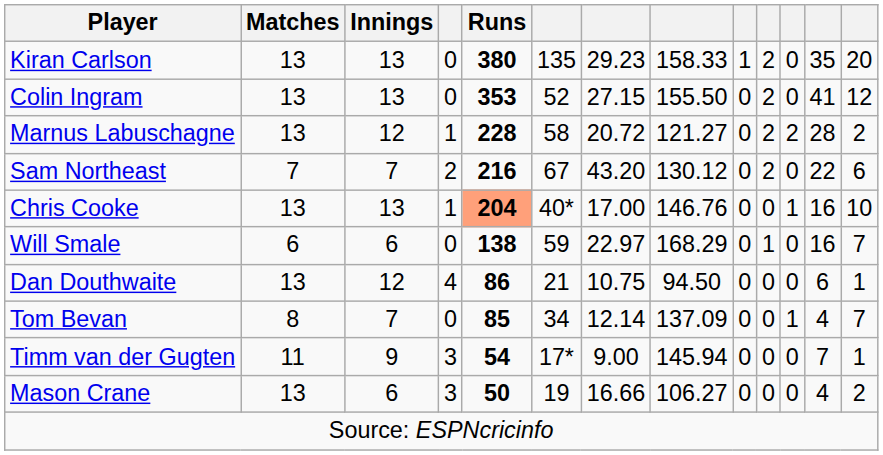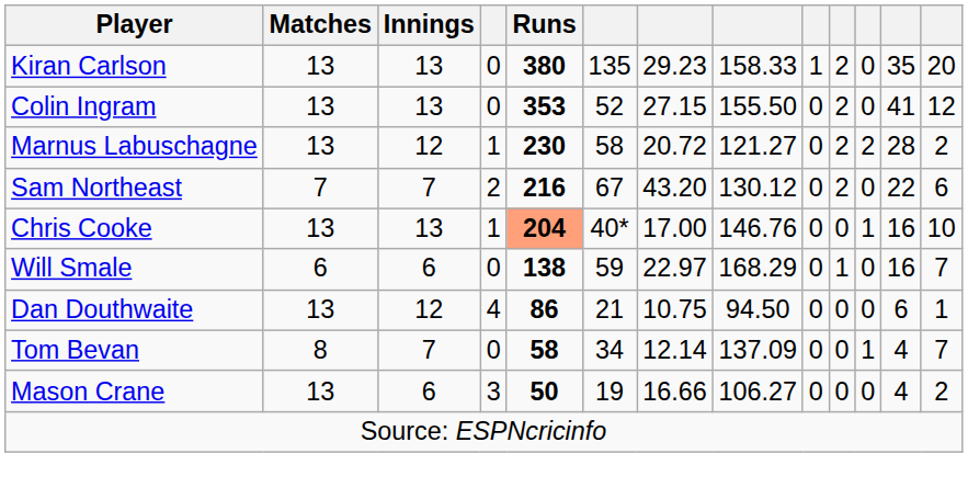 <table class="wikitable" style="text-align:center">
 <tr>
 <th>Player</th>
 <th>Matches</th>
 <th>Innings</th>
 <th></th>
 <th>Runs</th>
 <th></th>
 <th></th>
 <th></th>
 <th></th>
 <th></th>
 <th></th>
 <th></th>
 <th></th>
 </tr>
 <tr>
 <td align="left"><a href='#'>Kiran Carlson</a></td>
 <td>13</td>
 <td>13</td>
 <td>0</td>
 <td><strong>380</strong></td>
 <td>135</td>
 <td>29.23</td>
 <td>158.33</td>
 <td>1</td>
 <td>2</td>
 <td>0</td>
 <td>35</td>
 <td>20</td>
 </tr>
 <tr>
 <td align="left"><a href='#'>Colin Ingram</a></td>
 <td>13</td>
 <td>13</td>
 <td>0</td>
 <td><strong>353</strong></td>
 <td>52</td>
 <td>27.15</td>
 <td>155.50</td>
 <td>0</td>
 <td>2</td>
 <td>0</td>
 <td>41</td>
 <td>12</td>
 </tr>
 <tr>
 <td align="left"><a href='#'>Marnus Labuschagne</a></td>
 <td>13</td>
 <td>12</td>
 <td>1</td>
-<td><strong>228</strong></td>
+<td><strong>230</strong></td>
 <td>58</td>
 <td>20.72</td>
 <td>121.27</td>
 <td>0</td>
 <td>2</td>
 <td>2</td>
 <td>28</td>
 <td>2</td>
 </tr>
 <tr>
 <td align="left"><a href='#'>Sam Northeast</a></td>
 <td>7</td>
 <td>7</td>
 <td>2</td>
 <td><strong>216</strong></td>
 <td>67</td>
 <td>43.20</td>
 <td>130.12</td>
 <td>0</td>
 <td>2</td>
 <td>0</td>
 <td>22</td>
 <td>6</td>
 </tr>
 <tr>
 <td align="left"><a href='#'>Chris Cooke</a></td>
 <td>13</td>
 <td>13</td>
 <td>1</td>
 <td style="background: lightsalmon;"><strong>204</strong></td>
 <td>40*</td>
 <td>17.00</td>
 <td>146.76</td>
 <td>0</td>
 <td>0</td>
 <td>1</td>
 <td>16</td>
 <td>10</td>
 </tr>
 <tr>
 <td align="left"><a href='#'>Will Smale</a></td>
 <td>6</td>
 <td>6</td>
 <td>0</td>
 <td><strong>138</strong></td>
 <td>59</td>
 <td>22.97</td>
 <td>168.29</td>
 <td>0</td>
 <td>1</td>
 <td>0</td>
 <td>16</td>
 <td>7</td>
 </tr>
 <tr>
 <td align="left"><a href='#'>Dan Douthwaite</a></td>
 <td>13</td>
 <td>12</td>
 <td>4</td>
 <td><strong>86</strong></td>
 <td>21</td>
 <td>10.75</td>
 <td>94.50</td>
 <td>0</td>
 <td>0</td>
 <td>0</td>
 <td>6</td>
 <td>1</td>
 </tr>
 <tr>
 <td align="left"><a href='#'>Tom Bevan</a></td>
 <td>8</td>
 <td>7</td>
 <td>0</td>
-<td><strong>85</strong></td>
+<td><strong>58</strong></td>
 <td>34</td>
 <td>12.14</td>
 <td>137.09</td>
 <td>0</td>
 <td>0</td>
 <td>1</td>
 <td>4</td>
 <td>7</td>
-</tr>
-<tr>
-<td align="left"><a href='#'>Timm van der Gugten</a></td>
-<td>11</td>
-<td>9</td>
-<td>3</td>
-<td><strong>54</strong></td>
-<td>17*</td>
-<td>9.00</td>
-<td>145.94</td>
-<td>0</td>
-<td>0</td>
-<td>0</td>
-<td>7</td>
-<td>1</td>
 </tr>
 <tr>
 <td align="left"><a href='#'>Mason Crane</a></td>
 <td>13</td>
 <td>6</td>
 <td>3</td>
 <td><strong>50</strong></td>
 <td>19</td>
 <td>16.66</td>
 <td>106.27</td>
 <td>0</td>
 <td>0</td>
 <td>0</td>
 <td>4</td>
 <td>2</td>
 </tr>
 <tr>
 <td colspan="13">Source: <em>ESPNcricinfo</em></td>
 </tr>
 </table>
